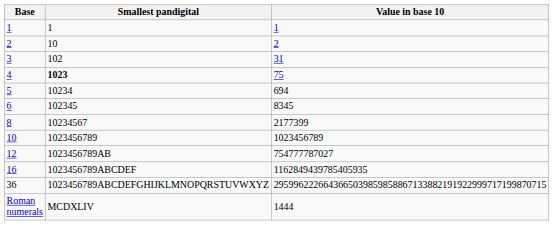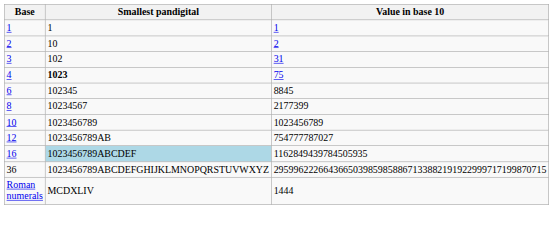 <table class="wikitable">
 <tr>
 <th>Base</th>
 <th>Smallest pandigital</th>
 <th>Value in base 10</th>
 </tr>
 <tr>
 <td><a href='#'>1</a></td>
 <td>1</td>
 <td><a href='#'>1</a></td>
 </tr>
 <tr>
 <td><a href='#'>2</a></td>
 <td>10</td>
 <td><a href='#'>2</a></td>
 </tr>
 <tr>
 <td><a href='#'>3</a></td>
 <td>102</td>
 <td><a href='#'>31</a></td>
 </tr>
 <tr>
 <td><a href='#'>4</a></td>
 <td><strong>1023</strong></td>
 <td><a href='#'>75</a></td>
 </tr>
 <tr>
-<td><a href='#'>5</a></td>
-<td>10234</td>
-<td>694</td>
-</tr>
-<tr>
 <td><a href='#'>6</a></td>
 <td>102345</td>
-<td>8345</td>
+<td>8845</td>
 </tr>
 <tr>
 <td><a href='#'>8</a></td>
 <td>10234567</td>
 <td>2177399</td>
 </tr>
 <tr>
 <td><a href='#'>10</a></td>
 <td>1023456789</td>
 <td>1023456789</td>
 </tr>
 <tr>
 <td><a href='#'>12</a></td>
 <td>1023456789AB</td>
 <td>754777787027</td>
 </tr>
 <tr>
 <td><a href='#'>16</a></td>
-<td>1023456789ABCDEF</td>
-<td>1162849439785405935</td>
+<td style="background: lightblue;">1023456789ABCDEF</td>
+<td>1162849439784505935</td>
 </tr>
 <tr>
 <td>36</td>
 <td>1023456789ABCDEFGHIJKLMNOPQRSTUVWXYZ</td>
 <td>2959962226643665039859858867133882191922999717199870715</td>
 </tr>
 <tr>
 <td><a href='#'>Roman<br>numerals</a></td>
 <td>MCDXLIV</td>
 <td>1444</td>
 </tr>
 </table>
